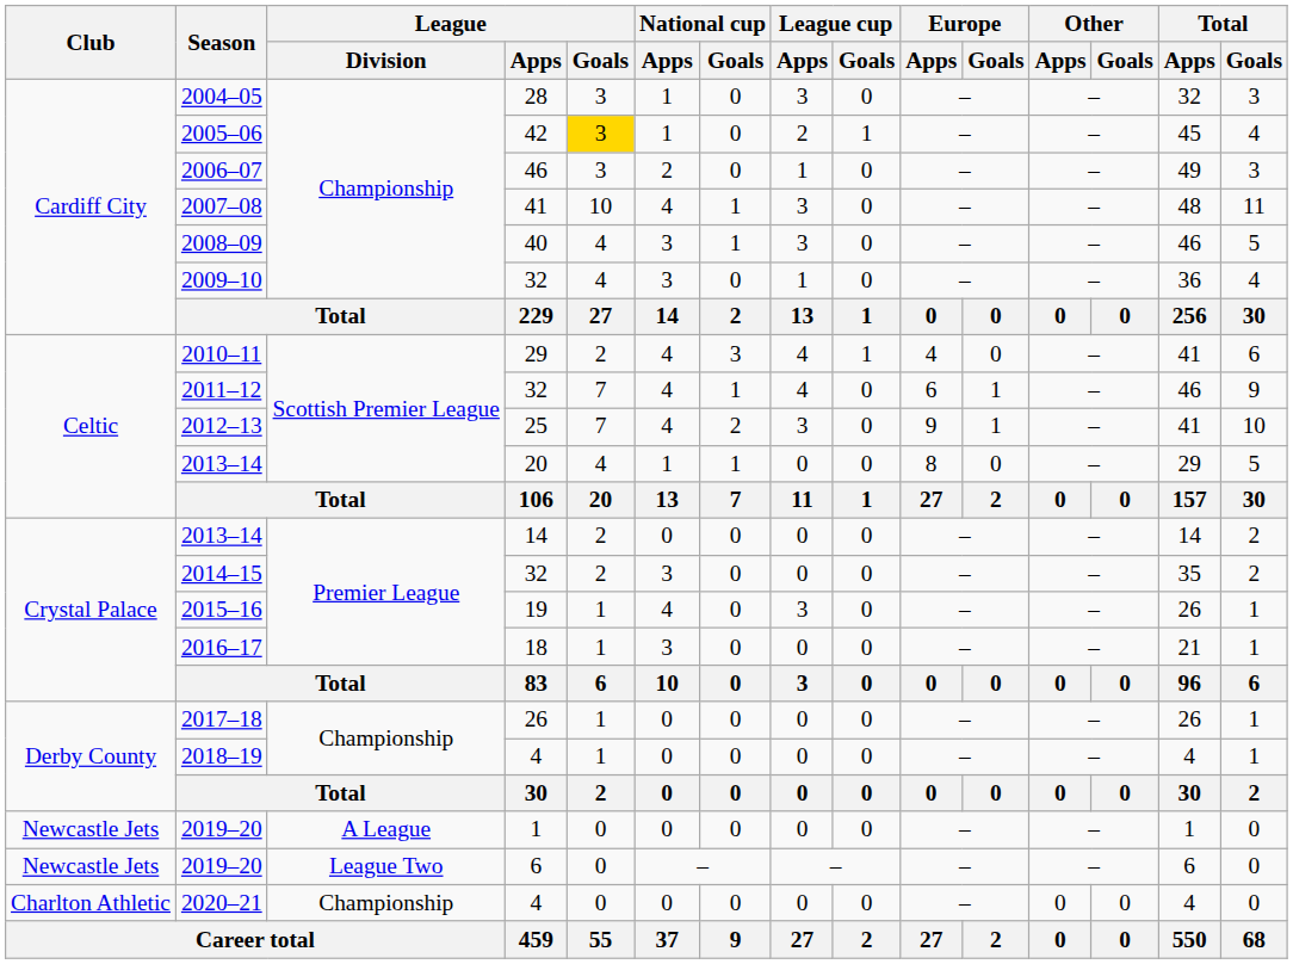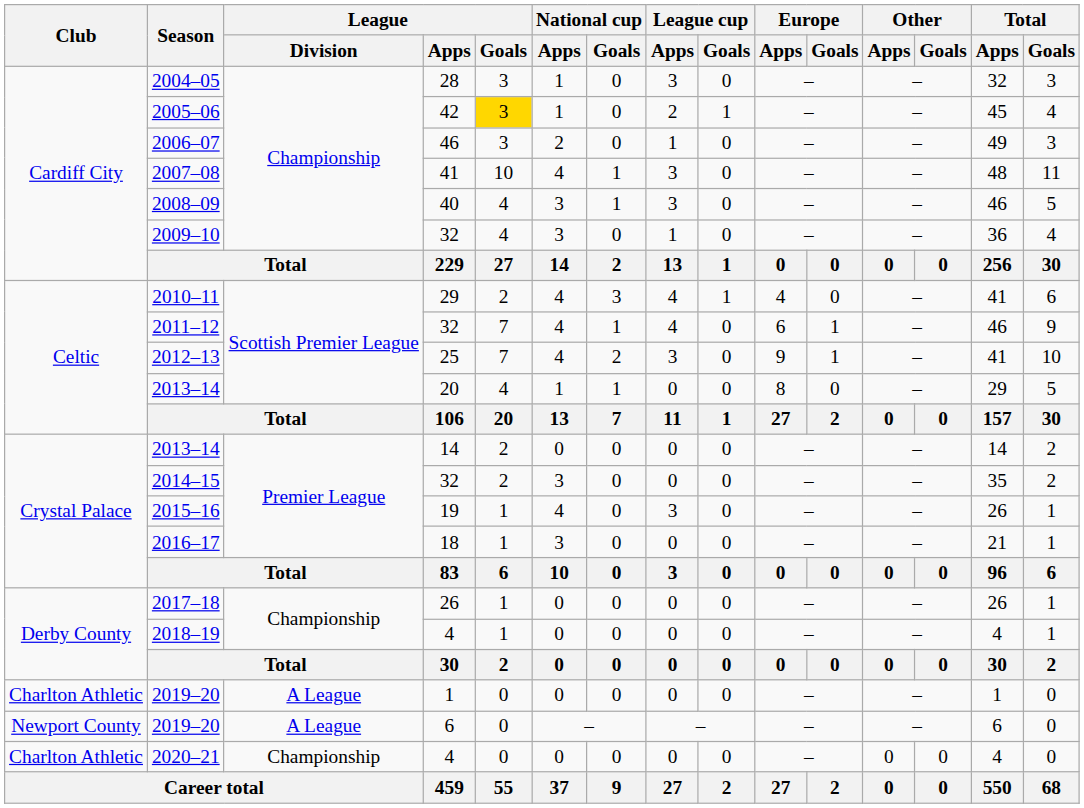 <table class="wikitable" style="text-align:center">
 <tr>
 <th rowspan="2">Club</th>
 <th rowspan="2">Season</th>
 <th colspan="3">League</th>
 <th colspan="2">National cup</th>
 <th colspan="2">League cup</th>
 <th colspan="2">Europe</th>
 <th colspan="2">Other</th>
 <th colspan="2">Total</th>
 </tr>
 <tr>
 <th>Division</th>
 <th>Apps</th>
 <th>Goals</th>
 <th>Apps</th>
 <th>Goals</th>
 <th>Apps</th>
 <th>Goals</th>
 <th>Apps</th>
 <th>Goals</th>
 <th>Apps</th>
 <th>Goals</th>
 <th>Apps</th>
 <th>Goals</th>
 </tr>
 <tr>
 <td rowspan="7"><a href='#'>Cardiff City</a></td>
 <td><a href='#'>2004–05</a></td>
 <td rowspan="6"><a href='#'>Championship</a></td>
 <td>28</td>
 <td>3</td>
 <td>1</td>
 <td>0</td>
 <td>3</td>
 <td>0</td>
 <td colspan="2">–</td>
 <td colspan="2">–</td>
 <td>32</td>
 <td>3</td>
 </tr>
 <tr>
 <td><a href='#'>2005–06</a></td>
 <td>42</td>
 <td style="background: gold;">3</td>
 <td>1</td>
 <td>0</td>
 <td>2</td>
 <td>1</td>
 <td colspan="2">–</td>
 <td colspan="2">–</td>
 <td>45</td>
 <td>4</td>
 </tr>
 <tr>
 <td><a href='#'>2006–07</a></td>
 <td>46</td>
 <td>3</td>
 <td>2</td>
 <td>0</td>
 <td>1</td>
 <td>0</td>
 <td colspan="2">–</td>
 <td colspan="2">–</td>
 <td>49</td>
 <td>3</td>
 </tr>
 <tr>
 <td><a href='#'>2007–08</a></td>
 <td>41</td>
 <td>10</td>
 <td>4</td>
 <td>1</td>
 <td>3</td>
 <td>0</td>
 <td colspan="2">–</td>
 <td colspan="2">–</td>
 <td>48</td>
 <td>11</td>
 </tr>
 <tr>
 <td><a href='#'>2008–09</a></td>
 <td>40</td>
 <td>4</td>
 <td>3</td>
 <td>1</td>
 <td>3</td>
 <td>0</td>
 <td colspan="2">–</td>
 <td colspan="2">–</td>
 <td>46</td>
 <td>5</td>
 </tr>
 <tr>
 <td><a href='#'>2009–10</a></td>
 <td>32</td>
 <td>4</td>
 <td>3</td>
 <td>0</td>
 <td>1</td>
 <td>0</td>
 <td colspan="2">–</td>
 <td colspan="2">–</td>
 <td>36</td>
 <td>4</td>
 </tr>
 <tr>
 <th colspan="2">Total</th>
 <th>229</th>
 <th>27</th>
 <th>14</th>
 <th>2</th>
 <th>13</th>
 <th>1</th>
 <th>0</th>
 <th>0</th>
 <th>0</th>
 <th>0</th>
 <th>256</th>
 <th>30</th>
 </tr>
 <tr>
 <td rowspan="5"><a href='#'>Celtic</a></td>
 <td><a href='#'>2010–11</a></td>
 <td rowspan="4"><a href='#'>Scottish Premier League</a></td>
 <td>29</td>
 <td>2</td>
 <td>4</td>
 <td>3</td>
 <td>4</td>
 <td>1</td>
 <td>4</td>
 <td>0</td>
 <td colspan="2">–</td>
 <td>41</td>
 <td>6</td>
 </tr>
 <tr>
 <td><a href='#'>2011–12</a></td>
 <td>32</td>
 <td>7</td>
 <td>4</td>
 <td>1</td>
 <td>4</td>
 <td>0</td>
 <td>6</td>
 <td>1</td>
 <td colspan="2">–</td>
 <td>46</td>
 <td>9</td>
 </tr>
 <tr>
 <td><a href='#'>2012–13</a></td>
 <td>25</td>
 <td>7</td>
 <td>4</td>
 <td>2</td>
 <td>3</td>
 <td>0</td>
 <td>9</td>
 <td>1</td>
 <td colspan="2">–</td>
 <td>41</td>
 <td>10</td>
 </tr>
 <tr>
 <td><a href='#'>2013–14</a></td>
 <td>20</td>
 <td>4</td>
 <td>1</td>
 <td>1</td>
 <td>0</td>
 <td>0</td>
 <td>8</td>
 <td>0</td>
 <td colspan="2">–</td>
 <td>29</td>
 <td>5</td>
 </tr>
 <tr>
 <th colspan="2">Total</th>
 <th>106</th>
 <th>20</th>
 <th>13</th>
 <th>7</th>
 <th>11</th>
 <th>1</th>
 <th>27</th>
 <th>2</th>
 <th>0</th>
 <th>0</th>
 <th>157</th>
 <th>30</th>
 </tr>
 <tr>
 <td rowspan="5"><a href='#'>Crystal Palace</a></td>
 <td><a href='#'>2013–14</a></td>
 <td rowspan="4"><a href='#'>Premier League</a></td>
 <td>14</td>
 <td>2</td>
 <td>0</td>
 <td>0</td>
 <td>0</td>
 <td>0</td>
 <td colspan="2">–</td>
 <td colspan="2">–</td>
 <td>14</td>
 <td>2</td>
 </tr>
 <tr>
 <td><a href='#'>2014–15</a></td>
 <td>32</td>
 <td>2</td>
 <td>3</td>
 <td>0</td>
 <td>0</td>
 <td>0</td>
 <td colspan="2">–</td>
 <td colspan="2">–</td>
 <td>35</td>
 <td>2</td>
 </tr>
 <tr>
 <td><a href='#'>2015–16</a></td>
 <td>19</td>
 <td>1</td>
 <td>4</td>
 <td>0</td>
 <td>3</td>
 <td>0</td>
 <td colspan="2">–</td>
 <td colspan="2">–</td>
 <td>26</td>
 <td>1</td>
 </tr>
 <tr>
 <td><a href='#'>2016–17</a></td>
 <td>18</td>
 <td>1</td>
 <td>3</td>
 <td>0</td>
 <td>0</td>
 <td>0</td>
 <td colspan="2">–</td>
 <td colspan="2">–</td>
 <td>21</td>
 <td>1</td>
 </tr>
 <tr>
 <th colspan="2">Total</th>
 <th>83</th>
 <th>6</th>
 <th>10</th>
 <th>0</th>
 <th>3</th>
 <th>0</th>
 <th>0</th>
 <th>0</th>
 <th>0</th>
 <th>0</th>
 <th>96</th>
 <th>6</th>
 </tr>
 <tr>
 <td rowspan="3"><a href='#'>Derby County</a></td>
 <td><a href='#'>2017–18</a></td>
 <td rowspan="2">Championship</td>
 <td>26</td>
 <td>1</td>
 <td>0</td>
 <td>0</td>
 <td>0</td>
 <td>0</td>
 <td colspan="2">–</td>
 <td colspan="2">–</td>
 <td>26</td>
 <td>1</td>
 </tr>
 <tr>
 <td><a href='#'>2018–19</a></td>
 <td>4</td>
 <td>1</td>
 <td>0</td>
 <td>0</td>
 <td>0</td>
 <td>0</td>
 <td colspan="2">–</td>
 <td colspan="2">–</td>
 <td>4</td>
 <td>1</td>
 </tr>
 <tr>
 <th colspan="2">Total</th>
 <th>30</th>
 <th>2</th>
 <th>0</th>
 <th>0</th>
 <th>0</th>
 <th>0</th>
 <th>0</th>
 <th>0</th>
 <th>0</th>
 <th>0</th>
 <th>30</th>
 <th>2</th>
 </tr>
 <tr>
-<td><a href='#'>Newcastle Jets</a></td>
+<td><a href='#'>Charlton Athletic</a></td>
 <td><a href='#'>2019–20</a></td>
 <td><a href='#'>A League</a></td>
 <td>1</td>
 <td>0</td>
 <td>0</td>
 <td>0</td>
 <td>0</td>
 <td>0</td>
 <td colspan="2">–</td>
 <td colspan="2">–</td>
 <td>1</td>
 <td>0</td>
 </tr>
 <tr>
-<td><a href='#'>Newcastle Jets</a></td>
+<td><a href='#'>Newport County</a></td>
 <td><a href='#'>2019–20</a></td>
-<td><a href='#'>League Two</a></td>
+<td><a href='#'>A League</a></td>
 <td>6</td>
 <td>0</td>
 <td colspan="2">–</td>
 <td colspan="2">–</td>
 <td colspan="2">–</td>
 <td colspan="2">–</td>
 <td>6</td>
 <td>0</td>
 </tr>
 <tr>
 <td><a href='#'>Charlton Athletic</a></td>
 <td><a href='#'>2020–21</a></td>
 <td>Championship</td>
 <td>4</td>
 <td>0</td>
 <td>0</td>
 <td>0</td>
 <td>0</td>
 <td>0</td>
 <td colspan="2">–</td>
 <td>0</td>
 <td>0</td>
 <td>4</td>
 <td>0</td>
 </tr>
 <tr>
 <th colspan="3">Career total</th>
 <th>459</th>
 <th>55</th>
 <th>37</th>
 <th>9</th>
 <th>27</th>
 <th>2</th>
 <th>27</th>
 <th>2</th>
 <th>0</th>
 <th>0</th>
 <th>550</th>
 <th>68</th>
 </tr>
 </table>
